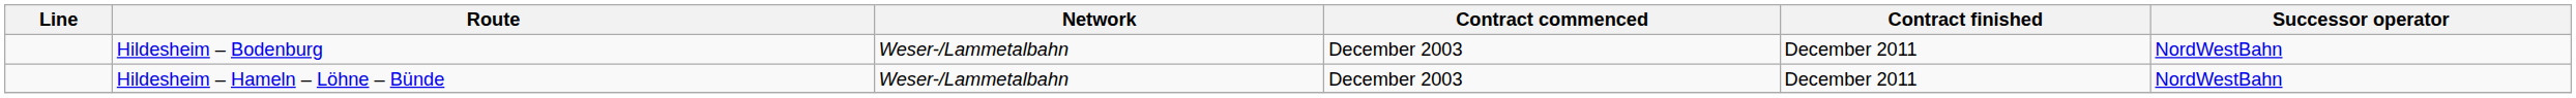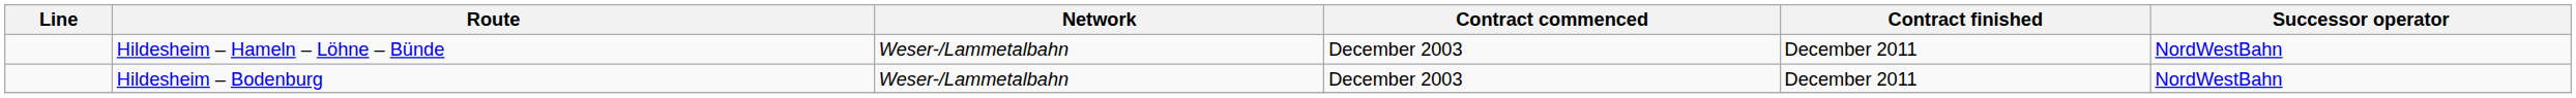 <table class="wikitable" style="font-size:91%; width:100%;">
 <tr class="hintergrundfarbe5">
 <th>Line</th>
 <th>Route</th>
 <th>Network</th>
 <th>Contract commenced</th>
 <th>Contract finished</th>
 <th>Successor operator</th>
 </tr>
 <tr>
 <td style="font-size:111%;"></td>
-<td><a href='#'>Hildesheim</a> – <a href='#'>Bodenburg</a></td>
+<td><a href='#'>Hildesheim</a> – <a href='#'>Hameln</a> – <a href='#'>Löhne</a> – <a href='#'>Bünde</a></td>
 <td><em>Weser-/Lammetalbahn</em></td>
 <td>December 2003</td>
 <td>December 2011</td>
 <td><a href='#'>NordWestBahn</a></td>
 </tr>
 <tr>
 <td style="font-size:111%;"></td>
-<td><a href='#'>Hildesheim</a> – <a href='#'>Hameln</a> – <a href='#'>Löhne</a> – <a href='#'>Bünde</a></td>
+<td><a href='#'>Hildesheim</a> – <a href='#'>Bodenburg</a></td>
 <td><em>Weser-/Lammetalbahn</em></td>
 <td>December 2003</td>
 <td>December 2011</td>
 <td><a href='#'>NordWestBahn</a></td>
 </tr>
 <tr>
 </tr>
 </table>
